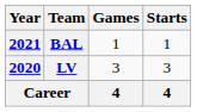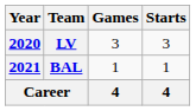 <table class="wikitable" style="text-align: center;">
 <tr>
 <th>Year</th>
 <th>Team</th>
 <th>Games</th>
 <th>Starts</th>
 </tr>
 <tr>
+<th><a href='#'>2020</a></th>
+<th><a href='#'>LV</a></th>
+<td>3</td>
+<td>3</td>
+</tr>
+<tr>
 <th><a href='#'>2021</a></th>
 <th><a href='#'>BAL</a></th>
 <td>1</td>
 <td>1</td>
-</tr>
-<tr>
-<th><a href='#'>2020</a></th>
-<th><a href='#'>LV</a></th>
-<td>3</td>
-<td>3</td>
 </tr>
 <tr>
 <th colspan="2">Career</th>
 <th>4</th>
 <th>4</th>
 </tr>
 </table>
